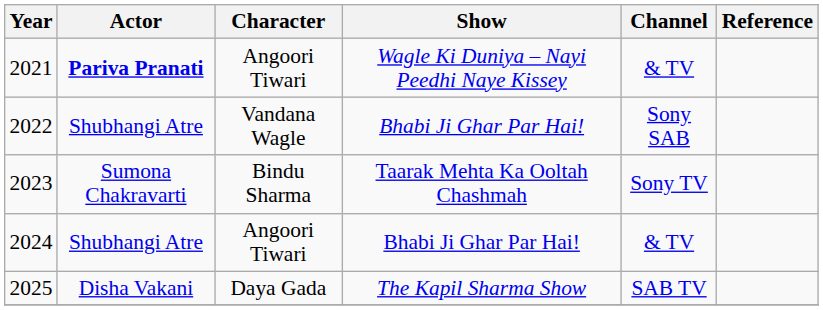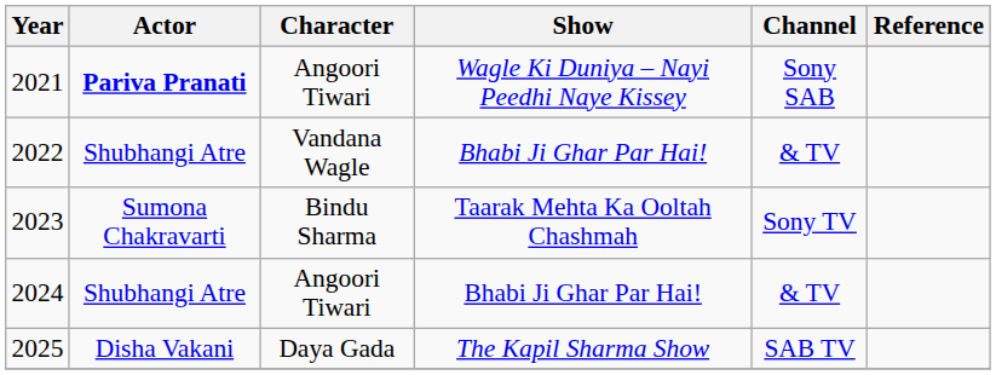 <table class="wikitable sortable" style="text-align:center;">
 <tr>
 <th>Year</th>
 <th>Actor</th>
 <th>Character</th>
 <th>Show</th>
 <th>Channel</th>
 <th>Reference</th>
 </tr>
 <tr>
 <td>2021</td>
 <td><strong><a href='#'>Pariva Pranati</a></strong></td>
 <td>Angoori Tiwari</td>
 <td><em><a href='#'>Wagle Ki Duniya – Nayi Peedhi Naye Kissey</a></em></td>
-<td><a href='#'>& TV</a></td>
+<td><a href='#'>Sony SAB</a></td>
 <td></td>
 </tr>
 <tr>
 <td>2022</td>
 <td><a href='#'>Shubhangi Atre</a></td>
 <td>Vandana Wagle</td>
 <td><em><a href='#'>Bhabi Ji Ghar Par Hai!</a></em></td>
-<td><a href='#'>Sony SAB</a></td>
+<td><a href='#'>& TV</a></td>
 <td></td>
 </tr>
 <tr>
 <td>2023</td>
 <td><a href='#'>Sumona Chakravarti</a></td>
 <td>Bindu Sharma</td>
 <td><a href='#'>Taarak Mehta Ka Ooltah Chashmah</a></td>
 <td><a href='#'>Sony TV</a></td>
 <td></td>
 </tr>
 <tr>
 <td>2024</td>
 <td><a href='#'>Shubhangi Atre</a></td>
 <td>Angoori Tiwari</td>
 <td><a href='#'>Bhabi Ji Ghar Par Hai!</a></td>
 <td><a href='#'>& TV</a></td>
 <td></td>
 </tr>
 <tr>
 <td>2025</td>
 <td><a href='#'>Disha Vakani</a></td>
 <td>Daya Gada</td>
 <td><em><a href='#'>The Kapil Sharma Show</a></em></td>
 <td><a href='#'>SAB TV</a></td>
 <td></td>
 </tr>
 <tr>
 </tr>
 </table>
